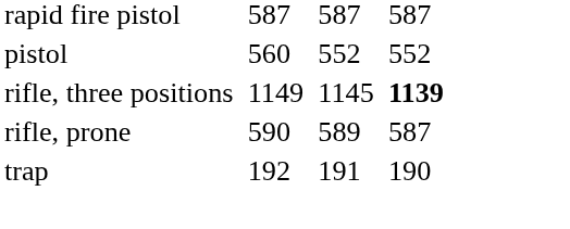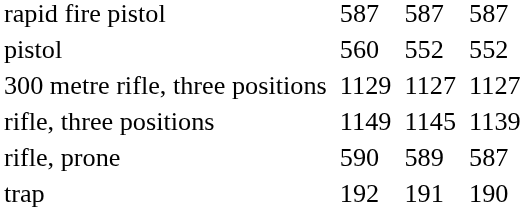 <table>
 <tr>
 <td>rapid fire pistol<br></td>
 <td></td>
 <td>587</td>
 <td></td>
 <td>587</td>
 <td></td>
 <td>587</td>
 </tr>
 <tr>
 <td>pistol<br></td>
 <td></td>
 <td>560</td>
 <td></td>
 <td>552</td>
 <td></td>
 <td>552</td>
 </tr>
 <tr>
+<td>300 metre rifle, three positions<br></td>
+<td></td>
+<td>1129</td>
+<td></td>
+<td>1127</td>
+<td></td>
+<td>1127</td>
+</tr>
+<tr>
 <td>rifle, three positions<br></td>
 <td></td>
 <td>1149</td>
 <td></td>
 <td>1145</td>
 <td></td>
-<td><strong>1139</strong></td>
+<td>1139</td>
 </tr>
 <tr>
 <td>rifle, prone<br></td>
 <td></td>
 <td>590</td>
 <td></td>
 <td>589</td>
 <td></td>
 <td>587</td>
 </tr>
 <tr>
 <td>trap <br></td>
 <td></td>
 <td>192</td>
 <td></td>
 <td>191</td>
 <td></td>
 <td>190</td>
 </tr>
 </table>
